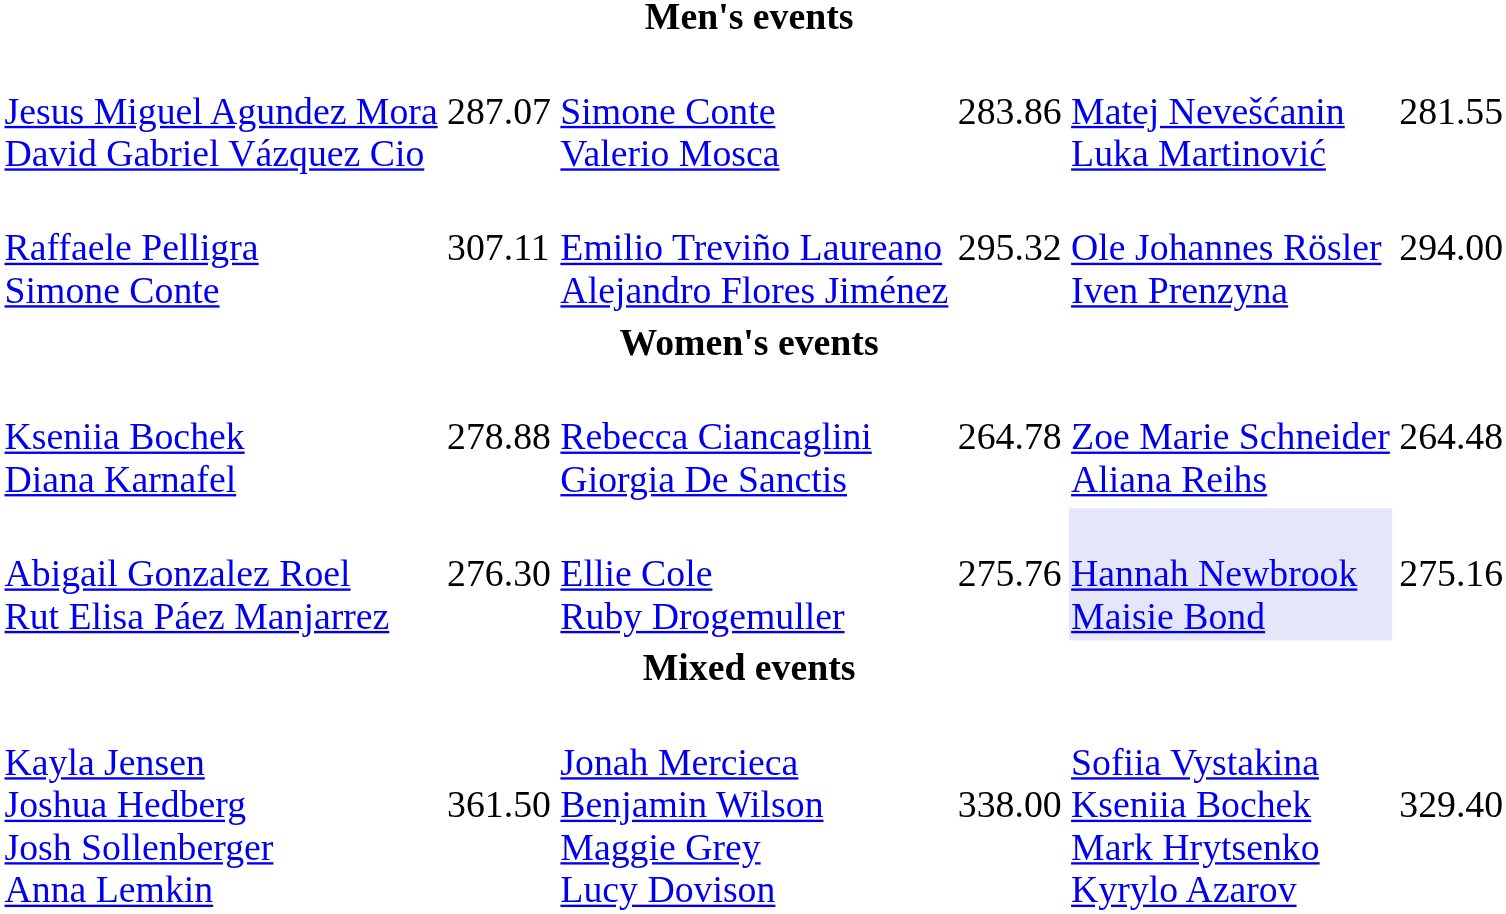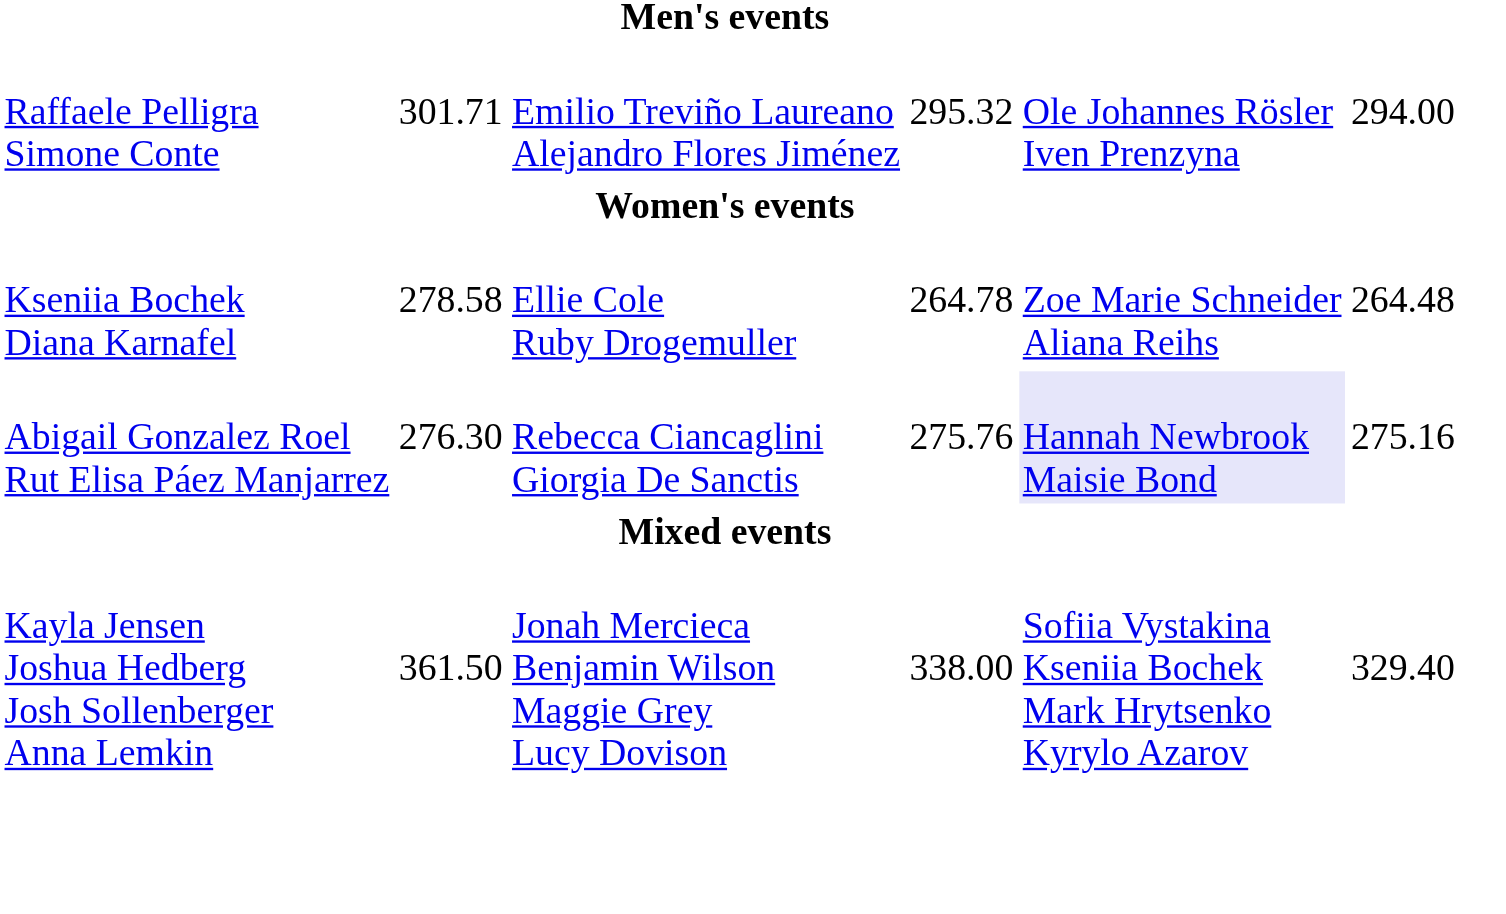 <table>
 <tr>
 <th colspan=7>Men's events</th>
 </tr>
 <tr>
 <td></td>
-<td><br><a href='#'>Jesus Miguel Agundez Mora</a><br><a href='#'>David Gabriel Vázquez Cio</a></td>
-<td>287.07</td>
-<td><br><a href='#'>Simone Conte</a><br><a href='#'>Valerio Mosca</a></td>
-<td>283.86</td>
-<td><br><a href='#'>Matej Nevešćanin</a><br><a href='#'>Luka Martinović</a></td>
-<td>281.55</td>
-</tr>
-<tr>
-<td></td>
 <td><br><a href='#'>Raffaele Pelligra</a><br><a href='#'>Simone Conte</a></td>
-<td>307.11</td>
+<td>301.71</td>
 <td><br><a href='#'>Emilio Treviño Laureano</a><br><a href='#'>Alejandro Flores Jiménez</a></td>
 <td>295.32</td>
 <td><br><a href='#'>Ole Johannes Rösler</a><br><a href='#'>Iven Prenzyna</a></td>
 <td>294.00</td>
 </tr>
 <tr>
 <th colspan=7>Women's events</th>
 </tr>
 <tr>
 <td></td>
 <td><br><a href='#'>Kseniia Bochek</a><br><a href='#'>Diana Karnafel</a></td>
-<td>278.88</td>
-<td><br><a href='#'>Rebecca Ciancaglini</a><br><a href='#'>Giorgia De Sanctis</a></td>
+<td>278.58</td>
+<td><br><a href='#'>Ellie Cole</a><br><a href='#'>Ruby Drogemuller</a></td>
 <td>264.78</td>
 <td><br><a href='#'>Zoe Marie Schneider</a><br><a href='#'>Aliana Reihs</a></td>
 <td>264.48</td>
 </tr>
 <tr>
 <td></td>
 <td><br><a href='#'>Abigail Gonzalez Roel</a><br><a href='#'>Rut Elisa Páez Manjarrez</a></td>
 <td>276.30</td>
-<td><br><a href='#'>Ellie Cole</a><br><a href='#'>Ruby Drogemuller</a></td>
+<td><br><a href='#'>Rebecca Ciancaglini</a><br><a href='#'>Giorgia De Sanctis</a></td>
 <td>275.76</td>
 <td style="background: lavender;"><br><a href='#'>Hannah Newbrook</a><br><a href='#'>Maisie Bond</a></td>
 <td>275.16</td>
 </tr>
 <tr>
 <th colspan=7>Mixed events</th>
 </tr>
 <tr>
 <td></td>
 <td><br><a href='#'>Kayla Jensen</a><br><a href='#'>Joshua Hedberg</a><br><a href='#'>Josh Sollenberger</a><br><a href='#'>Anna Lemkin</a></td>
 <td>361.50</td>
 <td><br><a href='#'>Jonah Mercieca</a><br><a href='#'>Benjamin Wilson</a><br><a href='#'>Maggie Grey</a><br><a href='#'>Lucy Dovison</a></td>
 <td>338.00</td>
 <td><br><a href='#'>Sofiia Vystakina</a><br><a href='#'>Kseniia Bochek</a><br><a href='#'>Mark Hrytsenko</a><br><a href='#'>Kyrylo Azarov</a><br></td>
 <td>329.40</td>
 </tr>
 </table>
